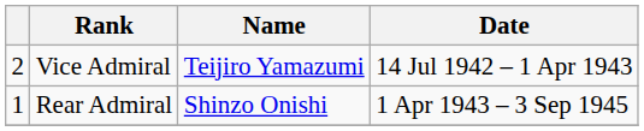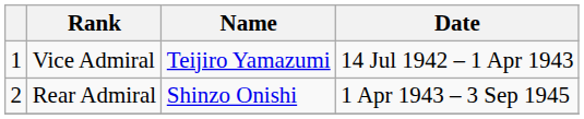 <table class=wikitable>
 <tr>
 <th></th>
 <th>Rank</th>
 <th>Name</th>
 <th>Date</th>
 </tr>
 <tr>
-<td>2</td>
+<td>1</td>
 <td>Vice Admiral</td>
 <td><a href='#'>Teijiro Yamazumi</a></td>
 <td>14 Jul 1942 – 1 Apr 1943</td>
 </tr>
 <tr>
-<td>1</td>
+<td>2</td>
 <td>Rear Admiral</td>
 <td><a href='#'>Shinzo Onishi</a></td>
 <td>1 Apr 1943 – 3 Sep 1945</td>
 </tr>
 <tr>
 </tr>
 </table>
